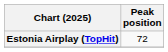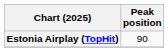 <table class="wikitable plainrowheaders" style="text-align:center">
 <tr>
 <th scope="col">Chart (2025)</th>
 <th scope="col">Peak<br>position</th>
 </tr>
 <tr>
 <th scope="row">Estonia Airplay (<a href='#'>TopHit</a>)</th>
-<td>72</td>
+<td>90</td>
 </tr>
 <tr>
 </tr>
 </table>
